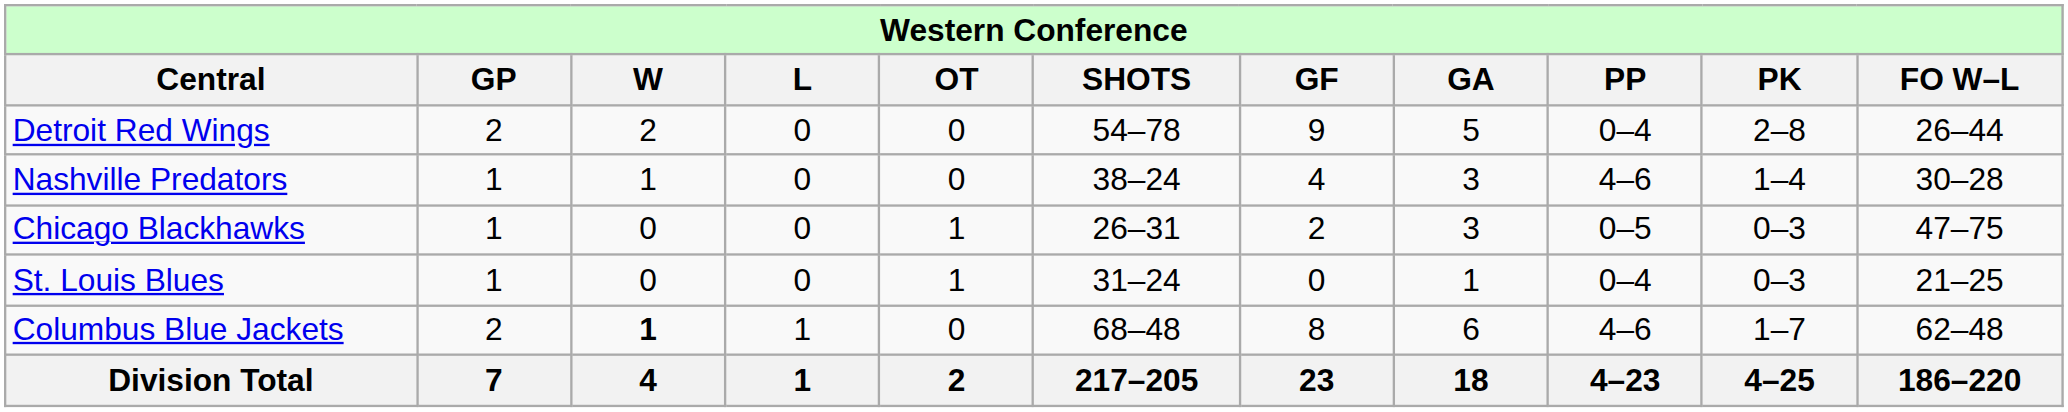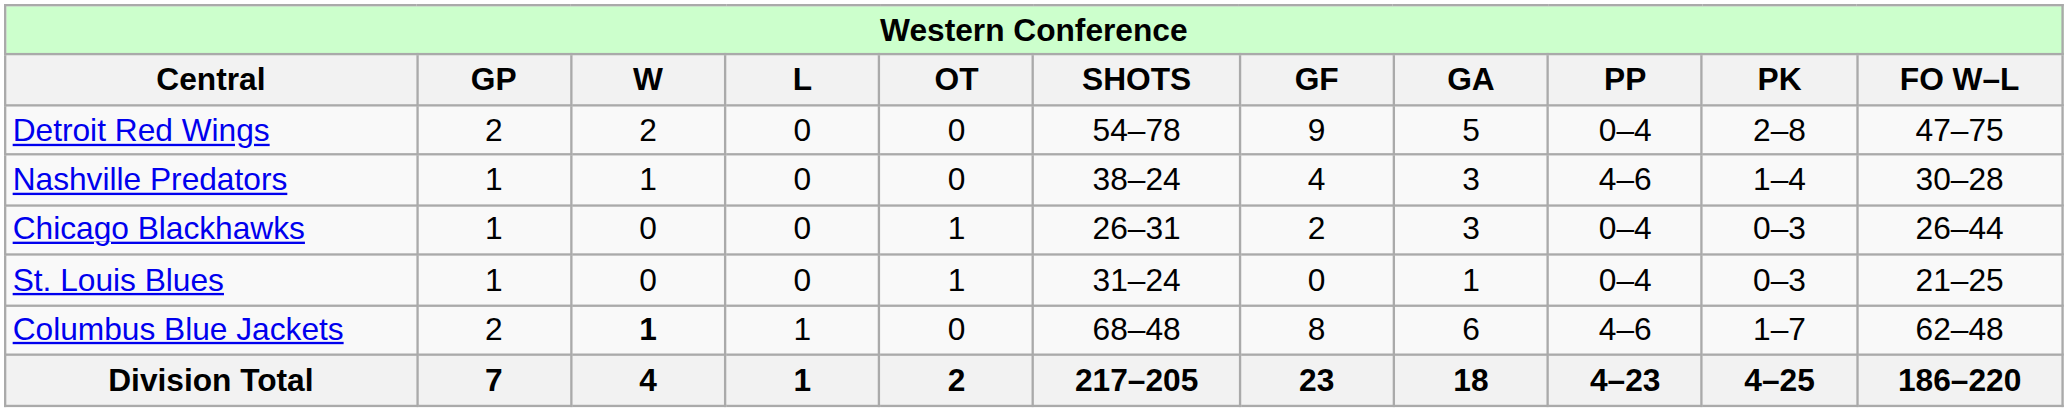 <table class="wikitable" style="text-align:center; width:65em; font-size:85%;">
 <tr style="background:#cfc; font-weight:bold;">
 <td colspan=11>Western Conference</td>
 </tr>
 <tr>
 <th width="20%">Central</th>
 <th width="7.5%">GP</th>
 <th width="7.5%">W</th>
 <th width="7.5%">L</th>
 <th width="7.5%">OT</th>
 <th width="10%">SHOTS</th>
 <th width="7.5%">GF</th>
 <th width="7.5%">GA</th>
 <th width="7.5%">PP</th>
 <th width="7.5%">PK</th>
 <th width="10%">FO W–L</th>
 </tr>
 <tr>
 <td align=left><a href='#'>Detroit Red Wings</a></td>
 <td>2</td>
 <td>2</td>
 <td>0</td>
 <td>0</td>
 <td>54–78</td>
 <td>9</td>
 <td>5</td>
 <td>0–4</td>
 <td>2–8</td>
-<td>26–44</td>
+<td>47–75</td>
 </tr>
 <tr>
 <td align=left><a href='#'>Nashville Predators</a></td>
 <td>1</td>
 <td>1</td>
 <td>0</td>
 <td>0</td>
 <td>38–24</td>
 <td>4</td>
 <td>3</td>
 <td>4–6</td>
 <td>1–4</td>
 <td>30–28</td>
 </tr>
 <tr>
 <td align=left><a href='#'>Chicago Blackhawks</a></td>
 <td>1</td>
 <td>0</td>
 <td>0</td>
 <td>1</td>
 <td>26–31</td>
 <td>2</td>
 <td>3</td>
-<td>0–5</td>
+<td>0–4</td>
 <td>0–3</td>
-<td>47–75</td>
+<td>26–44</td>
 </tr>
 <tr>
 <td align=left><a href='#'>St. Louis Blues</a></td>
 <td>1</td>
 <td>0</td>
 <td>0</td>
 <td>1</td>
 <td>31–24</td>
 <td>0</td>
 <td>1</td>
 <td>0–4</td>
 <td>0–3</td>
 <td>21–25</td>
 </tr>
 <tr>
 <td align=left><a href='#'>Columbus Blue Jackets</a></td>
 <td>2</td>
 <td><strong>1</strong></td>
 <td>1</td>
 <td>0</td>
 <td>68–48</td>
 <td>8</td>
 <td>6</td>
 <td>4–6</td>
 <td>1–7</td>
 <td>62–48</td>
 </tr>
 <tr>
 <th>Division Total</th>
 <th>7</th>
 <th>4</th>
 <th>1</th>
 <th>2</th>
 <th>217–205</th>
 <th>23</th>
 <th>18</th>
 <th>4–23</th>
 <th>4–25</th>
 <th>186–220</th>
 </tr>
 </table>
